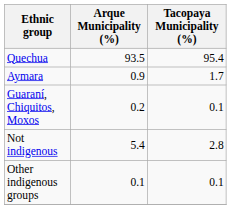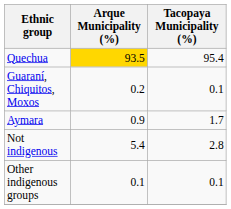 <table class="wikitable" border="1" style="width:35%;" border="1">
 <tr bgcolor=#EFEFEF>
 <th><strong>Ethnic group</strong></th>
 <th><strong>Arque Municipality (%)</strong></th>
 <th><strong>Tacopaya Municipality (%)</strong></th>
 </tr>
 <tr>
 <td><a href='#'>Quechua</a></td>
-<td align="right">93.5</td>
+<td align="right" style="background: gold;">93.5</td>
 <td align="right">95.4</td>
+</tr>
+<tr>
+<td><a href='#'>Guaraní</a>, <a href='#'>Chiquitos</a>, <a href='#'>Moxos</a></td>
+<td align="right">0.2</td>
+<td align="right">0.1</td>
 </tr>
 <tr>
 <td><a href='#'>Aymara</a></td>
 <td align="right">0.9</td>
 <td align="right">1.7</td>
-</tr>
-<tr>
-<td><a href='#'>Guaraní</a>, <a href='#'>Chiquitos</a>, <a href='#'>Moxos</a></td>
-<td align="right">0.2</td>
-<td align="right">0.1</td>
 </tr>
 <tr>
 <td>Not <a href='#'>indigenous</a></td>
 <td align="right">5.4</td>
 <td align="right">2.8</td>
 </tr>
 <tr>
 <td>Other indigenous groups</td>
 <td align="right">0.1</td>
 <td align="right">0.1</td>
 </tr>
 <tr>
 </tr>
 </table>
